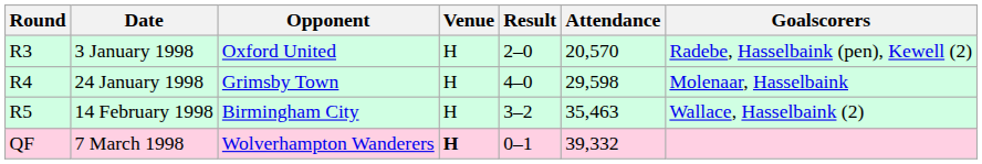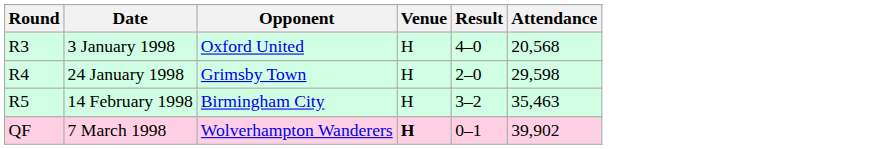 <table class="wikitable">
 <tr>
 <th>Round</th>
 <th>Date</th>
 <th>Opponent</th>
 <th>Venue</th>
 <th>Result</th>
 <th>Attendance</th>
-<th>Goalscorers</th>
 </tr>
 <tr style="background-color: #d0ffe3;">
 <td>R3</td>
 <td>3 January 1998</td>
 <td><a href='#'>Oxford United</a></td>
 <td>H</td>
-<td>2–0</td>
-<td>20,570</td>
-<td><a href='#'>Radebe</a>, <a href='#'>Hasselbaink</a> (pen), <a href='#'>Kewell</a> (2)</td>
+<td>4–0</td>
+<td>20,568</td>
 </tr>
 <tr style="background-color: #d0ffe3;">
 <td>R4</td>
 <td>24 January 1998</td>
 <td><a href='#'>Grimsby Town</a></td>
 <td>H</td>
-<td>4–0</td>
+<td>2–0</td>
 <td>29,598</td>
-<td><a href='#'>Molenaar</a>, <a href='#'>Hasselbaink</a></td>
 </tr>
 <tr style="background-color: #d0ffe3;">
 <td>R5</td>
 <td>14 February 1998</td>
 <td><a href='#'>Birmingham City</a></td>
 <td>H</td>
 <td>3–2</td>
 <td>35,463</td>
-<td><a href='#'>Wallace</a>, <a href='#'>Hasselbaink</a> (2)</td>
 </tr>
 <tr style="background-color: #ffd0e3;">
 <td>QF</td>
 <td>7 March 1998</td>
 <td><a href='#'>Wolverhampton Wanderers</a></td>
 <td><strong>H</strong></td>
 <td>0–1</td>
-<td>39,332</td>
-<td></td>
+<td>39,902</td>
 </tr>
 </table>
